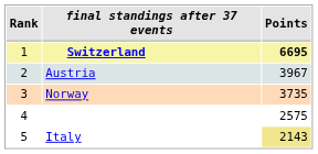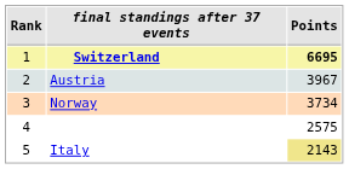 <table cellspacing="1" cellpadding="3" style="border:1px solid #AAAAAA;font-size:86%">
 <tr style="background-color: #E4E4E4;">
 <th style="border-bottom:1px solid #AAAAAA; width: 10px;">Rank</th>
 <th style="border-bottom:1px solid #AAAAAA; width: 200px;"><em>final standings after 37 events</em></th>
 <th style="border-bottom:1px solid #AAAAAA; width: 40px;">Points</th>
 </tr>
 <tr style="background:#f7f6a8;">
 <td align=center>1</td>
 <td>   <strong><a href='#'>Switzerland</a></strong> </td>
 <td align=right><strong>6695</strong></td>
 </tr>
 <tr style="background:#dce5e5;">
 <td align=center>2</td>
 <td> <a href='#'>Austria</a></td>
 <td align=right>3967</td>
 </tr>
 <tr style="background:#ffdab9;">
 <td align=center>3</td>
 <td> <a href='#'>Norway</a></td>
-<td align=right>3735</td>
+<td align=right>3734</td>
 </tr>
 <tr>
 <td align=center>4</td>
 <td></td>
 <td align=right>2575</td>
 </tr>
 <tr>
 <td align=center>5</td>
 <td> <a href='#'>Italy</a></td>
 <td align=right style="background: khaki;">2143</td>
 </tr>
 </table>
